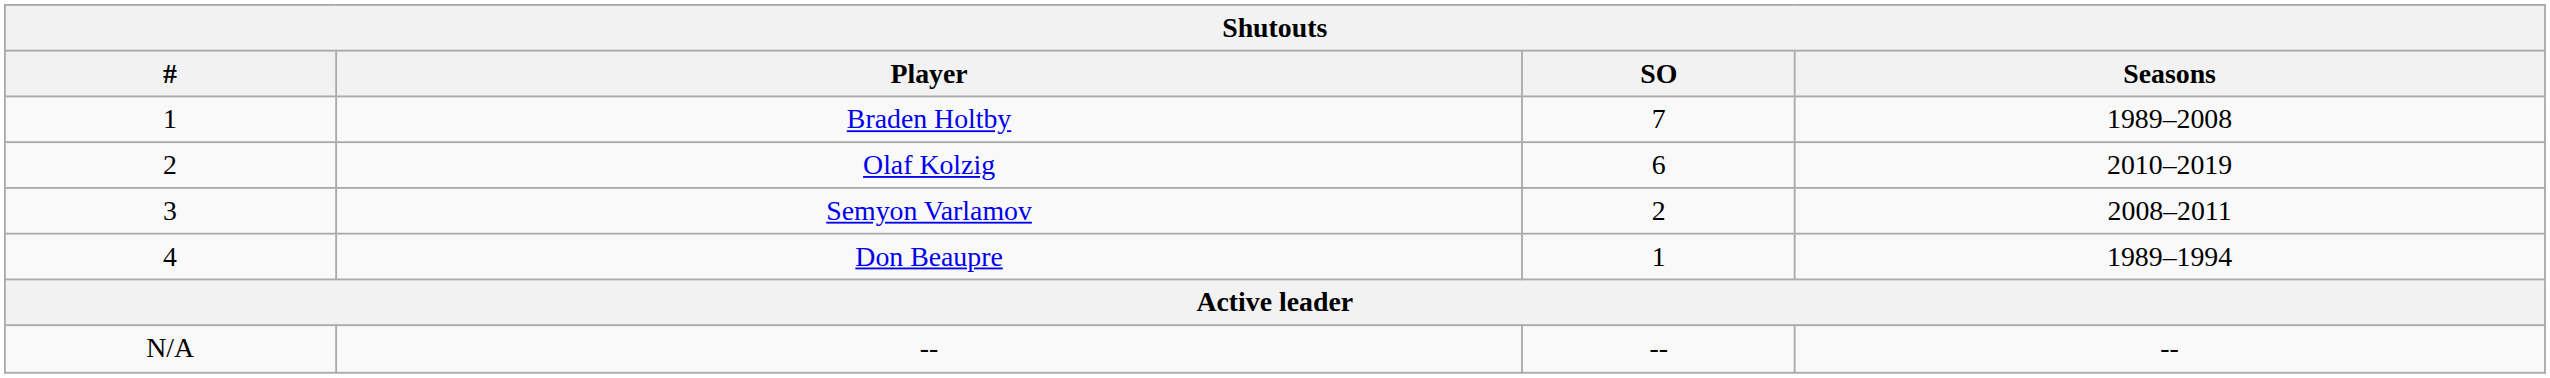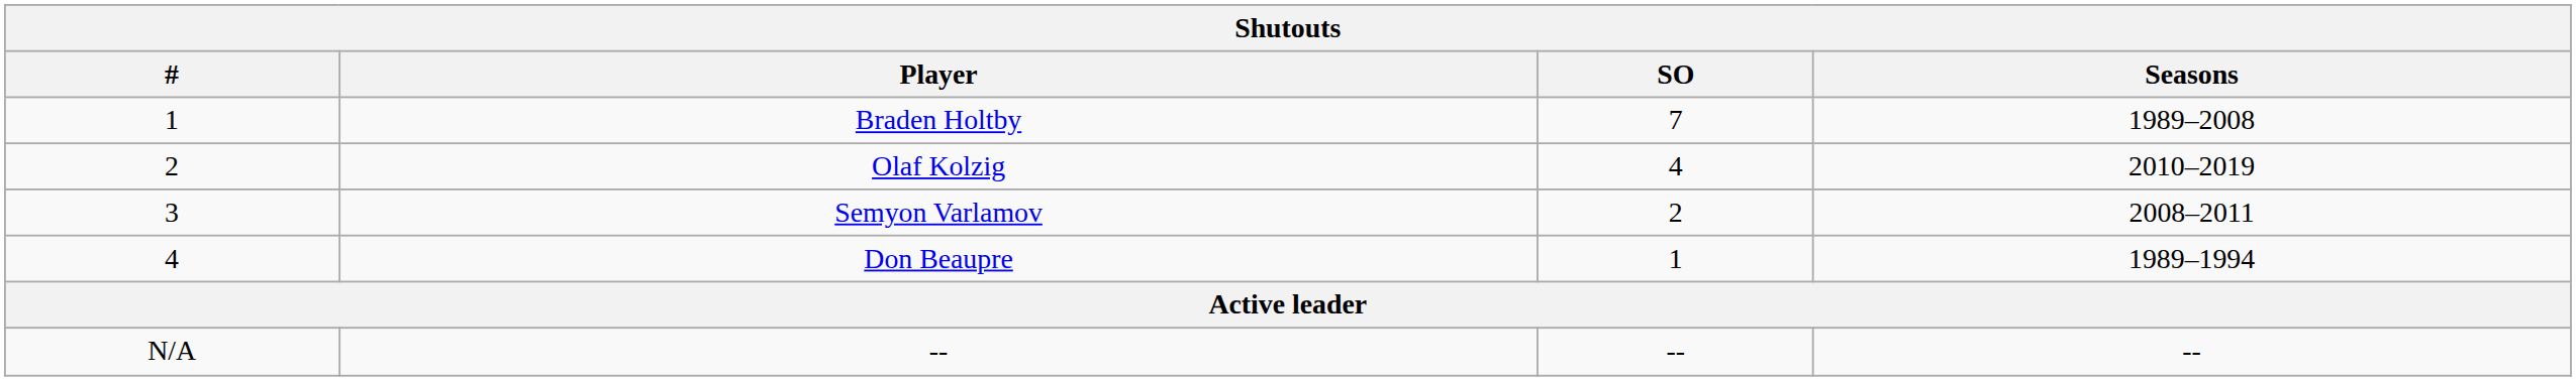 <table class="wikitable" style="text-align: center; font-size: 95%" width="70%">
 <tr>
 <th colspan="4">Shutouts</th>
 </tr>
 <tr>
 <th>#</th>
 <th>Player</th>
 <th>SO</th>
 <th>Seasons</th>
 </tr>
 <tr>
 <td>1</td>
 <td><a href='#'>Braden Holtby</a></td>
 <td>7</td>
 <td>1989–2008</td>
 </tr>
 <tr>
 <td>2</td>
 <td><a href='#'>Olaf Kolzig</a></td>
-<td>6</td>
+<td>4</td>
 <td>2010–2019</td>
 </tr>
 <tr>
 <td>3</td>
 <td><a href='#'>Semyon Varlamov</a></td>
 <td>2</td>
 <td>2008–2011</td>
 </tr>
 <tr>
 <td>4</td>
 <td><a href='#'>Don Beaupre</a></td>
 <td>1</td>
 <td>1989–1994</td>
 </tr>
 <tr>
 <th colspan="4">Active leader</th>
 </tr>
 <tr>
 <td>N/A</td>
 <td>--</td>
 <td>--</td>
 <td>--</td>
 </tr>
 </table>
